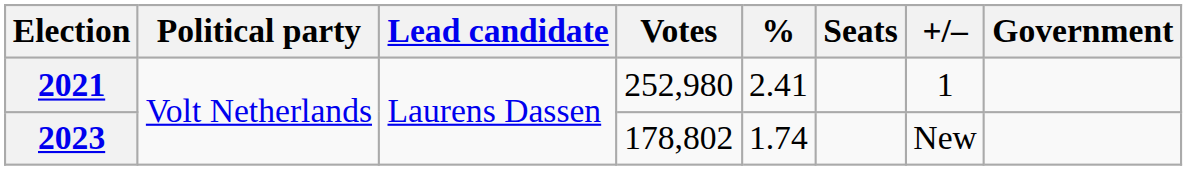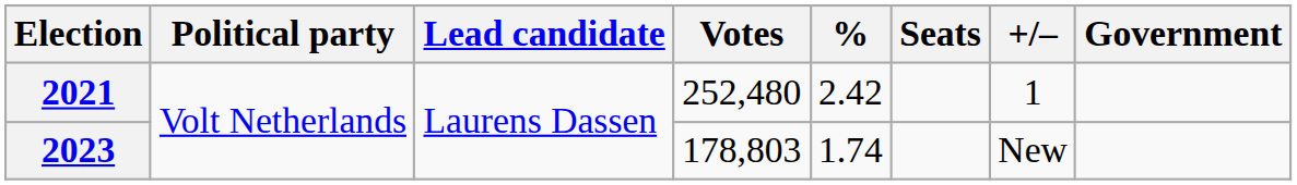 <table class="wikitable" style="text-align: right;">
 <tr>
 <th>Election</th>
 <th>Political party</th>
 <th><a href='#'>Lead candidate</a></th>
 <th>Votes</th>
 <th>%</th>
 <th>Seats</th>
 <th>+/–</th>
 <th>Government</th>
 </tr>
 <tr>
 <th align="center"><a href='#'>2021</a></th>
 <td rowspan="2" align="center"><a href='#'>Volt Netherlands</a></td>
 <td align="left" rowspan=2><a href='#'>Laurens Dassen</a></td>
-<td align="center">252,980</td>
-<td align="center">2.41</td>
+<td align="center">252,480</td>
+<td align="center">2.42</td>
 <td></td>
 <td align="center"> 1</td>
 <td></td>
 </tr>
 <tr>
 <th align="center"><a href='#'>2023</a></th>
-<td align="center">178,802</td>
+<td align="center">178,803</td>
 <td align="center">1.74</td>
 <td></td>
 <td align="center">New</td>
 <td></td>
 </tr>
 </table>
